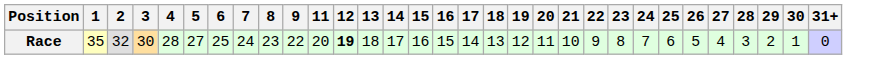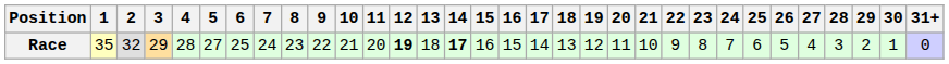 <table class="wikitable" style="font-size: 90%; text-align:center;">
 <tr>
 <th>Position</th>
 <th>1</th>
 <th>2</th>
 <th>3</th>
 <th>4</th>
 <th>5</th>
 <th>6</th>
 <th>7</th>
 <th>8</th>
 <th>9</th>
+<th>10</th>
 <th>11</th>
 <th>12</th>
 <th>13</th>
 <th>14</th>
 <th>15</th>
 <th>16</th>
 <th>17</th>
 <th>18</th>
 <th>19</th>
 <th>20</th>
 <th>21</th>
 <th>22</th>
 <th>23</th>
 <th>24</th>
 <th>25</th>
 <th>26</th>
 <th>27</th>
 <th>28</th>
 <th>29</th>
 <th>30</th>
 <th>31+</th>
 </tr>
 <tr>
 <th>Race</th>
 <td style="background:#ffffbf;">35</td>
 <td style="background:#dfdfdf;">32</td>
-<td style="background:#ffdf9f;">30</td>
+<td style="background:#ffdf9f;">29</td>
 <td style="background:#dfffdf;">28</td>
 <td style="background:#dfffdf;">27</td>
 <td style="background:#dfffdf;">25</td>
 <td style="background:#dfffdf;">24</td>
 <td style="background:#dfffdf;">23</td>
 <td style="background:#dfffdf;">22</td>
+<td style="background:#dfffdf;">21</td>
 <td style="background:#dfffdf;">20</td>
 <td style="background:#dfffdf;"><strong>19</strong></td>
 <td style="background:#dfffdf;">18</td>
-<td style="background:#dfffdf;">17</td>
+<td style="background:#dfffdf;"><strong>17</strong></td>
 <td style="background:#dfffdf;">16</td>
 <td style="background:#dfffdf;">15</td>
 <td style="background:#dfffdf;">14</td>
 <td style="background:#dfffdf;">13</td>
 <td style="background:#dfffdf;">12</td>
 <td style="background:#dfffdf;">11</td>
 <td style="background:#dfffdf;">10</td>
 <td style="background:#dfffdf;">9</td>
 <td style="background:#dfffdf;">8</td>
 <td style="background:#dfffdf;">7</td>
 <td style="background:#dfffdf;">6</td>
 <td style="background:#dfffdf;">5</td>
 <td style="background:#dfffdf;">4</td>
 <td style="background:#dfffdf;">3</td>
 <td style="background:#dfffdf;">2</td>
 <td style="background:#dfffdf;">1</td>
 <td style="background:#cfcfff;">0</td>
 </tr>
 </table>
